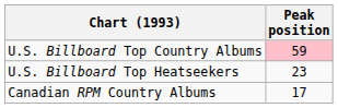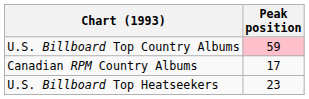 <table class="wikitable">
 <tr>
 <th>Chart (1993)</th>
 <th>Peak<br>position</th>
 </tr>
 <tr>
 <td>U.S. <em>Billboard</em> Top Country Albums</td>
 <td align="center" style="background: pink;">59</td>
 </tr>
 <tr>
+<td>Canadian <em>RPM</em> Country Albums</td>
+<td align="center">17</td>
+</tr>
+<tr>
 <td>U.S. <em>Billboard</em> Top Heatseekers</td>
 <td align="center">23</td>
 </tr>
-<tr>
-<td>Canadian <em>RPM</em> Country Albums</td>
-<td align="center">17</td>
-</tr>
 </table>
